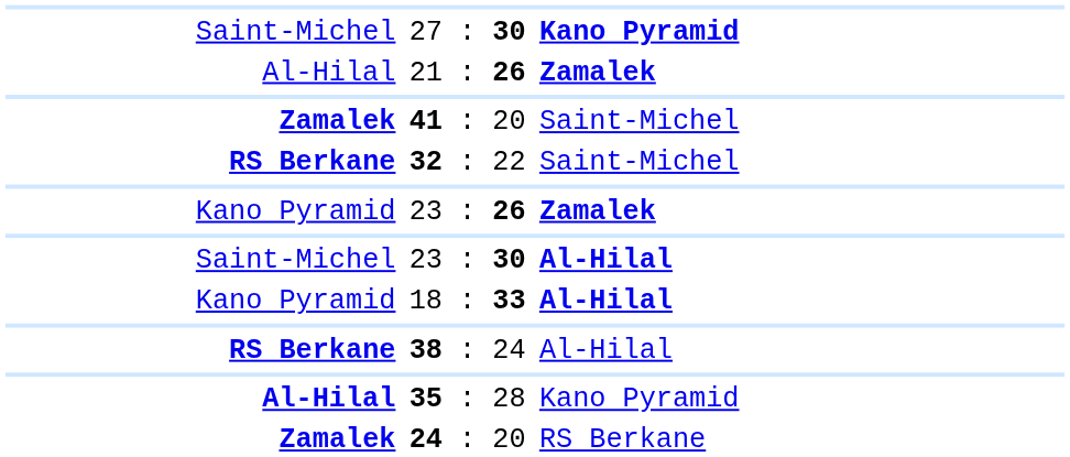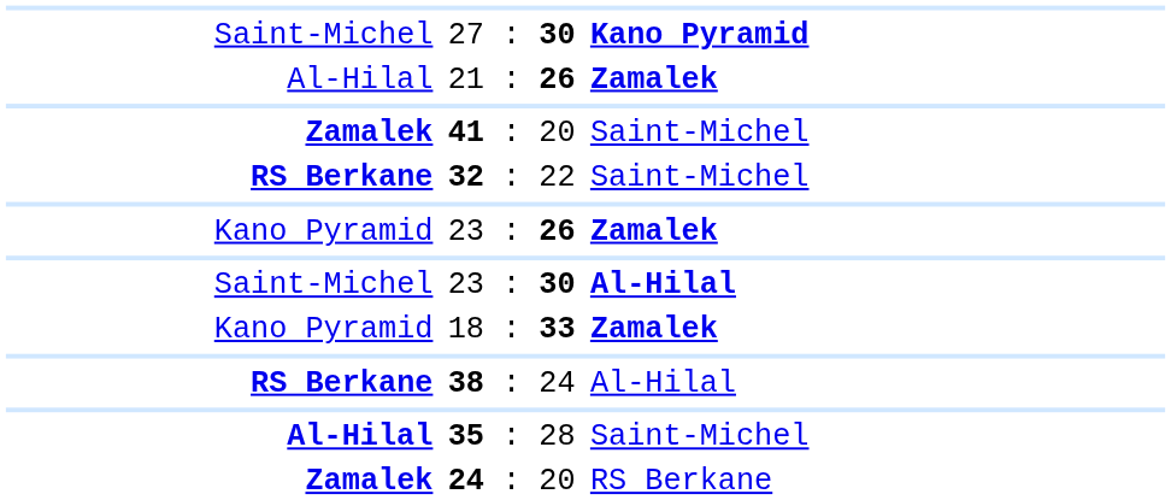 <table style="text-align:center" width=500>
 <tr>
 <th width=30%></th>
 <th width=10%></th>
 <th width=30%></th>
 <th width=10%></th>
 </tr>
 <tr align="left" bgcolor=#D0E7FF>
 <td colspan=4></td>
 </tr>
 <tr>
 <td align="right"><a href='#'>Saint-Michel</a> </td>
 <td>27 : <strong>30</strong></td>
 <td align=left> <strong><a href='#'>Kano Pyramid</a></strong></td>
 </tr>
 <tr>
 <td align="right"><a href='#'>Al-Hilal</a> </td>
 <td>21 : <strong>26</strong></td>
 <td align=left> <strong><a href='#'>Zamalek</a></strong></td>
 </tr>
 <tr align="left" bgcolor=#D0E7FF>
 <td colspan=4></td>
 </tr>
 <tr>
 <td align="right"><strong><a href='#'>Zamalek</a></strong> </td>
 <td><strong>41</strong> : 20</td>
 <td align=left> <a href='#'>Saint-Michel</a></td>
 </tr>
 <tr>
 <td align="right"><strong><a href='#'>RS Berkane</a></strong> </td>
 <td><strong>32</strong> : 22</td>
 <td align=left> <a href='#'>Saint-Michel</a></td>
 </tr>
 <tr align="left" bgcolor=#D0E7FF>
 <td colspan=4></td>
 </tr>
 <tr>
 <td align="right"><a href='#'>Kano Pyramid</a> </td>
 <td>23 : <strong>26</strong></td>
 <td align=left> <strong><a href='#'>Zamalek</a></strong></td>
 </tr>
 <tr align="left" bgcolor=#D0E7FF>
 <td colspan=4></td>
 </tr>
 <tr>
 <td align="right"><a href='#'>Saint-Michel</a> </td>
 <td>23 : <strong>30</strong></td>
 <td align=left> <strong><a href='#'>Al-Hilal</a></strong></td>
 </tr>
 <tr>
 <td align="right"><a href='#'>Kano Pyramid</a> </td>
 <td>18 : <strong>33</strong></td>
-<td align=left> <strong><a href='#'>Al-Hilal</a></strong></td>
+<td align=left> <strong><a href='#'>Zamalek</a></strong></td>
 </tr>
 <tr align="left" bgcolor=#D0E7FF>
 <td colspan=4></td>
 </tr>
 <tr>
 <td align="right"><strong><a href='#'>RS Berkane</a></strong> </td>
 <td><strong>38</strong> : 24</td>
 <td align=left> <a href='#'>Al-Hilal</a></td>
 </tr>
 <tr align="left" bgcolor=#D0E7FF>
 <td colspan=4></td>
 </tr>
 <tr>
 <td align="right"><strong><a href='#'>Al-Hilal</a></strong> </td>
 <td><strong>35</strong> : 28</td>
-<td align=left> <a href='#'>Kano Pyramid</a></td>
+<td align=left> <a href='#'>Saint-Michel</a></td>
 </tr>
 <tr>
 <td align="right"><strong><a href='#'>Zamalek</a></strong> </td>
 <td><strong>24</strong> : 20</td>
 <td align=left> <a href='#'>RS Berkane</a></td>
 </tr>
 </table>
